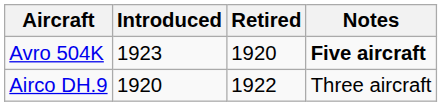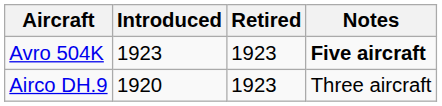 <table class="wikitable sortable">
 <tr>
 <th>Aircraft</th>
 <th>Introduced</th>
 <th>Retired</th>
 <th>Notes</th>
 </tr>
 <tr>
 <td><a href='#'>Avro 504K</a></td>
 <td>1923</td>
-<td>1920</td>
+<td>1923</td>
 <td><strong>Five aircraft</strong></td>
 </tr>
 <tr>
 <td><a href='#'>Airco DH.9</a></td>
 <td>1920</td>
-<td>1922</td>
+<td>1923</td>
 <td>Three aircraft</td>
 </tr>
 </table>
